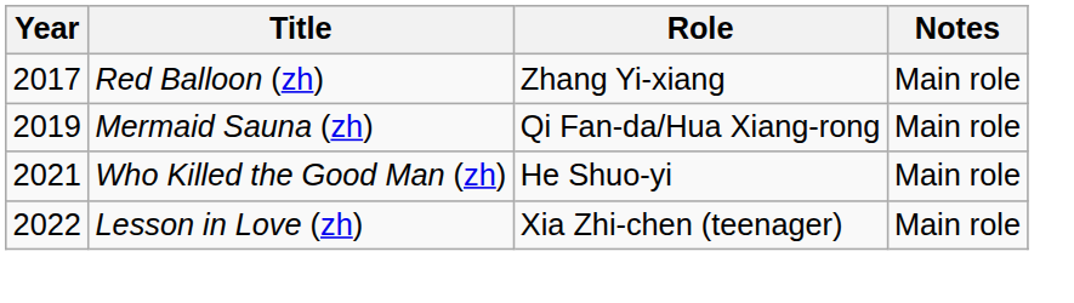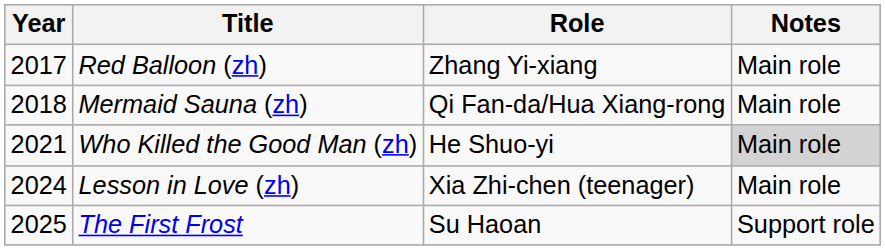 <table class="wikitable sortable">
 <tr>
 <th>Year</th>
 <th>Title</th>
 <th>Role</th>
 <th class="unsortable">Notes</th>
 </tr>
 <tr>
 <td>2017</td>
 <td><em>Red Balloon</em> (<a href='#'>zh</a>)</td>
 <td>Zhang Yi-xiang</td>
 <td>Main role</td>
 </tr>
 <tr>
-<td>2019</td>
+<td>2018</td>
 <td><em>Mermaid Sauna</em> (<a href='#'>zh</a>)</td>
 <td>Qi Fan-da/Hua Xiang-rong</td>
 <td>Main role</td>
 </tr>
 <tr>
 <td>2021</td>
 <td><em>Who Killed the Good Man</em> (<a href='#'>zh</a>)</td>
 <td>He Shuo-yi</td>
-<td>Main role</td>
+<td style="background: lightgrey;">Main role</td>
 </tr>
 <tr>
-<td>2022</td>
+<td>2024</td>
 <td><em>Lesson in Love</em> (<a href='#'>zh</a>)</td>
 <td>Xia Zhi-chen (teenager)</td>
 <td>Main role</td>
 </tr>
+<tr>
+<td>2025</td>
+<td><a href='#'><em>The First Frost</em></a></td>
+<td>Su Haoan</td>
+<td>Support role</td>
+</tr>
 </table>
